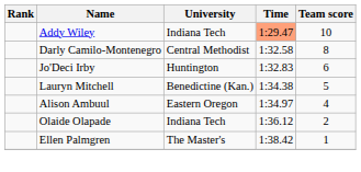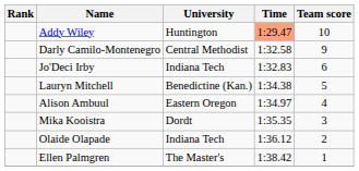 <table class="wikitable sortable" style="text-align:center">
 <tr>
 <th>Rank</th>
 <th>Name</th>
 <th>University</th>
 <th>Time</th>
 <th>Team score</th>
 </tr>
 <tr>
 <td></td>
 <td align=left><a href='#'>Addy Wiley</a></td>
-<td align="left">Indiana Tech</td>
+<td align="left">Huntington</td>
 <td style="background: lightsalmon;">1:29.47</td>
 <td>10</td>
 </tr>
 <tr>
 <td></td>
 <td align=left>Darly Camilo-Montenegro</td>
 <td align="left">Central Methodist</td>
 <td>1:32.58</td>
-<td>8</td>
+<td>9</td>
 </tr>
 <tr>
 <td></td>
 <td align=left>Jo'Deci Irby</td>
-<td align="left">Huntington</td>
+<td align="left">Indiana Tech</td>
 <td>1:32.83</td>
 <td>6</td>
 </tr>
 <tr>
 <td></td>
 <td align=left>Lauryn Mitchell</td>
 <td align="left">Benedictine (Kan.)</td>
 <td>1:34.38</td>
 <td>5</td>
 </tr>
 <tr>
 <td></td>
 <td align=left>Alison Ambuul</td>
 <td align="left">Eastern Oregon</td>
 <td>1:34.97</td>
 <td>4</td>
 </tr>
 <tr>
 <td></td>
+<td align=left>Mika Kooistra</td>
+<td align="left">Dordt</td>
+<td>1:35.35</td>
+<td>3</td>
+</tr>
+<tr>
+<td></td>
 <td align=left>Olaide Olapade</td>
 <td align="left">Indiana Tech</td>
 <td>1:36.12</td>
 <td>2</td>
 </tr>
 <tr>
 <td></td>
 <td align="left">Ellen Palmgren</td>
 <td align="left">The Master's</td>
 <td>1:38.42</td>
 <td>1</td>
 </tr>
 <tr>
 </tr>
 </table>
